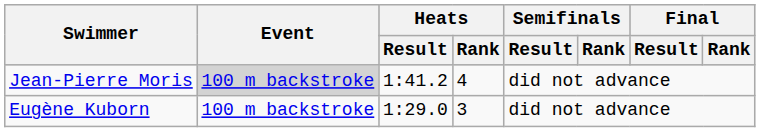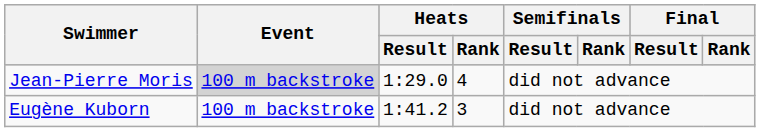 <table class=wikitable style="font-size:90%" style="text-align:center">
 <tr>
 <th rowspan=2>Swimmer</th>
 <th rowspan=2>Event</th>
 <th colspan=2>Heats</th>
 <th colspan=2>Semifinals</th>
 <th colspan=2>Final</th>
 </tr>
 <tr>
 <th>Result</th>
 <th>Rank</th>
 <th>Result</th>
 <th>Rank</th>
 <th>Result</th>
 <th>Rank</th>
 </tr>
 <tr>
 <td align=left><a href='#'>Jean-Pierre Moris</a></td>
 <td align=left style="background: lightgrey;"><a href='#'>100 m backstroke</a></td>
-<td>1:41.2</td>
+<td>1:29.0</td>
 <td>4</td>
 <td colspan=4>did not advance</td>
 </tr>
 <tr>
 <td align=left><a href='#'>Eugène Kuborn</a></td>
 <td align=left><a href='#'>100 m backstroke</a></td>
-<td>1:29.0</td>
+<td>1:41.2</td>
 <td>3</td>
 <td colspan=4>did not advance</td>
 </tr>
 </table>
